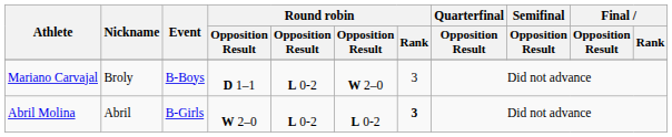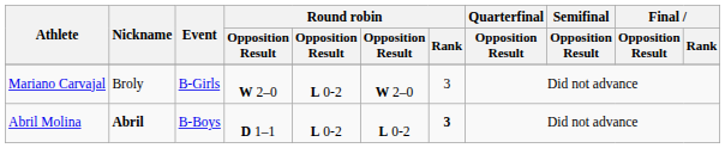 <table class=wikitable style=font-size:90%;text-align:center>
 <tr>
 <th rowspan=2>Athlete</th>
 <th rowspan=2>Nickname</th>
 <th rowspan=2>Event</th>
 <th colspan=4>Round robin</th>
 <th>Quarterfinal</th>
 <th>Semifinal</th>
 <th colspan=2>Final / </th>
 </tr>
 <tr style=font-size:95%>
 <th>Opposition<br>Result</th>
 <th>Opposition<br>Result</th>
 <th>Opposition<br>Result</th>
 <th>Rank</th>
 <th>Opposition<br>Result</th>
 <th>Opposition<br>Result</th>
 <th>Opposition<br>Result</th>
 <th>Rank</th>
 </tr>
 <tr>
 </tr>
 <tr>
 <td align=left><a href='#'>Mariano Carvajal</a></td>
 <td align=left>Broly</td>
-<td align=left><a href='#'>B-Boys</a></td>
-<td><br><strong>D</strong> 1–1</td>
+<td align=left><a href='#'>B-Girls</a></td>
+<td><br><strong>W</strong> 2–0</td>
 <td><br><strong>L</strong> 0-2</td>
 <td><br><strong>W</strong> 2–0</td>
 <td>3</td>
 <td colspan=4>Did not advance</td>
 </tr>
 <tr>
 <td align=left><a href='#'>Abril Molina</a></td>
-<td align=left>Abril</td>
-<td align=left><a href='#'>B-Girls</a></td>
-<td><br><strong>W</strong> 2–0</td>
+<td align=left><strong>Abril</strong></td>
+<td align=left><a href='#'>B-Boys</a></td>
+<td><br><strong>D</strong> 1–1</td>
 <td><br><strong>L</strong> 0-2</td>
 <td><br><strong>L</strong> 0-2</td>
 <td><strong>3</strong></td>
 <td colspan=4>Did not advance</td>
 </tr>
 </table>
